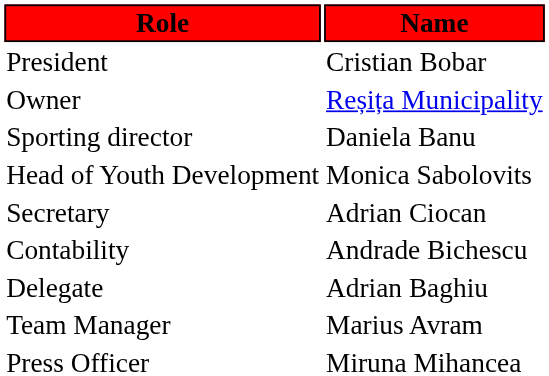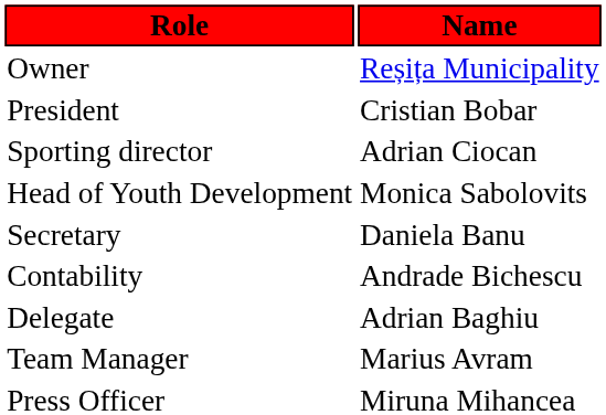 <table class="toccolours">
 <tr>
 <th style="background:#FF0000;color:#000000;border:1px solid #000000;">Role</th>
 <th style="background:#FF0000;color:#000000;border:1px solid #000000;">Name</th>
 </tr>
 <tr>
+<td>Owner</td>
+<td> <a href='#'>Reșița Municipality</a></td>
+</tr>
+<tr>
 <td>President</td>
 <td> Cristian Bobar</td>
 </tr>
 <tr>
-<td>Owner</td>
-<td> <a href='#'>Reșița Municipality</a></td>
-</tr>
-<tr>
 <td>Sporting director</td>
-<td> Daniela Banu</td>
+<td> Adrian Ciocan</td>
 </tr>
 <tr>
 <td>Head of Youth Development</td>
 <td> Monica Sabolovits</td>
 </tr>
 <tr>
 <td>Secretary</td>
-<td> Adrian Ciocan</td>
+<td> Daniela Banu</td>
 </tr>
 <tr>
 <td>Contability</td>
 <td> Andrade Bichescu</td>
 </tr>
 <tr>
 <td>Delegate</td>
 <td> Adrian Baghiu</td>
 </tr>
 <tr>
 <td>Team Manager</td>
 <td> Marius Avram</td>
 </tr>
 <tr>
 <td>Press Officer</td>
 <td> Miruna Mihancea</td>
 </tr>
 </table>
